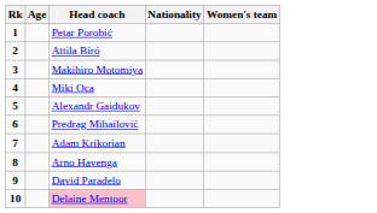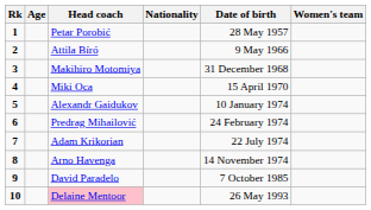 <table class="wikitable sortable" style="text-align: left; font-size: 95%; margin-left: 1em;">
 <tr>
 <th>Rk</th>
 <th>Age</th>
 <th>Head coach</th>
 <th>Nationality</th>
+<th>Date of birth</th>
 <th>Women's team</th>
 </tr>
 <tr>
 <td style="text-align: center;"><strong>1</strong></td>
 <td></td>
 <td data-sort-value="Porobić, Petar"><a href='#'>Petar Porobić</a></td>
 <td></td>
+<td style="text-align: right;">28 May 1957</td>
 <td></td>
 </tr>
 <tr>
 <td style="text-align: center;"><strong>2</strong></td>
 <td></td>
 <td data-sort-value="Bíró, Attila"><a href='#'>Attila Bíró</a></td>
 <td></td>
+<td style="text-align: right;">9 May 1966</td>
 <td></td>
 </tr>
 <tr>
 <td style="text-align: center;"><strong>3</strong></td>
 <td></td>
 <td data-sort-value="Motomiya, Makihiro"><a href='#'>Makihiro Motomiya</a></td>
 <td></td>
+<td style="text-align: right;">31 December 1968</td>
 <td></td>
 </tr>
 <tr>
 <td style="text-align: center;"><strong>4</strong></td>
 <td></td>
 <td data-sort-value="Oca, Miki"><a href='#'>Miki Oca</a></td>
 <td></td>
+<td style="text-align: right;">15 April 1970</td>
 <td></td>
 </tr>
 <tr>
 <td style="text-align: center;"><strong>5</strong></td>
 <td></td>
 <td data-sort-value="Gaidukov, Alexandr"><a href='#'>Alexandr Gaidukov</a></td>
 <td></td>
+<td style="text-align: right;">10 January 1974</td>
 <td></td>
 </tr>
 <tr>
 <td style="text-align: center;"><strong>6</strong></td>
 <td></td>
 <td data-sort-value="Mihailović, Predrag"><a href='#'>Predrag Mihailović</a></td>
 <td></td>
+<td style="text-align: right;">24 February 1974</td>
 <td></td>
 </tr>
 <tr>
 <td style="text-align: center;"><strong>7</strong></td>
 <td></td>
 <td data-sort-value="Krikorian, Adam"><a href='#'>Adam Krikorian</a></td>
 <td></td>
+<td style="text-align: right;">22 July 1974</td>
 <td></td>
 </tr>
 <tr>
 <td style="text-align: center;"><strong>8</strong></td>
 <td></td>
 <td data-sort-value="Havenga, Arno"><a href='#'>Arno Havenga</a></td>
 <td></td>
+<td style="text-align: right;">14 November 1974</td>
 <td></td>
 </tr>
 <tr>
 <td style="text-align: center;"><strong>9</strong></td>
 <td></td>
 <td data-sort-value="Paradelo, David"><a href='#'>David Paradelo</a></td>
 <td></td>
+<td style="text-align: right;">7 October 1985</td>
 <td></td>
 </tr>
 <tr>
 <td style="text-align: center;"><strong>10</strong></td>
 <td></td>
 <td style="background-color: pink;" data-sort-value="Mentoor, Delaine"><a href='#'>Delaine Mentoor</a></td>
 <td></td>
+<td style="text-align: right;">26 May 1993</td>
 <td></td>
 </tr>
 </table>
